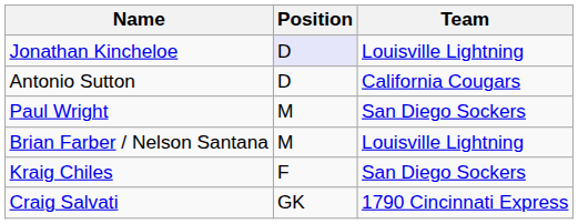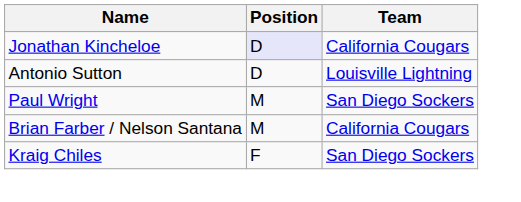 <table class="wikitable">
 <tr>
 <th>Name</th>
 <th>Position</th>
 <th>Team</th>
 </tr>
 <tr>
 <td><a href='#'>Jonathan Kincheloe</a></td>
 <td style="background: lavender;">D</td>
-<td><a href='#'>Louisville Lightning</a></td>
+<td><a href='#'>California Cougars</a></td>
 </tr>
 <tr>
 <td>Antonio Sutton</td>
 <td>D</td>
-<td><a href='#'>California Cougars</a></td>
+<td><a href='#'>Louisville Lightning</a></td>
 </tr>
 <tr>
 <td><a href='#'>Paul Wright</a></td>
 <td>M</td>
 <td><a href='#'>San Diego Sockers</a></td>
 </tr>
 <tr>
 <td><a href='#'>Brian Farber</a> / Nelson Santana</td>
 <td>M</td>
-<td><a href='#'>Louisville Lightning</a></td>
+<td><a href='#'>California Cougars</a></td>
 </tr>
 <tr>
 <td><a href='#'>Kraig Chiles</a></td>
 <td>F</td>
 <td><a href='#'>San Diego Sockers</a></td>
 </tr>
-<tr>
-<td><a href='#'>Craig Salvati</a></td>
-<td>GK</td>
-<td><a href='#'>1790 Cincinnati Express</a></td>
-</tr>
 </table>
